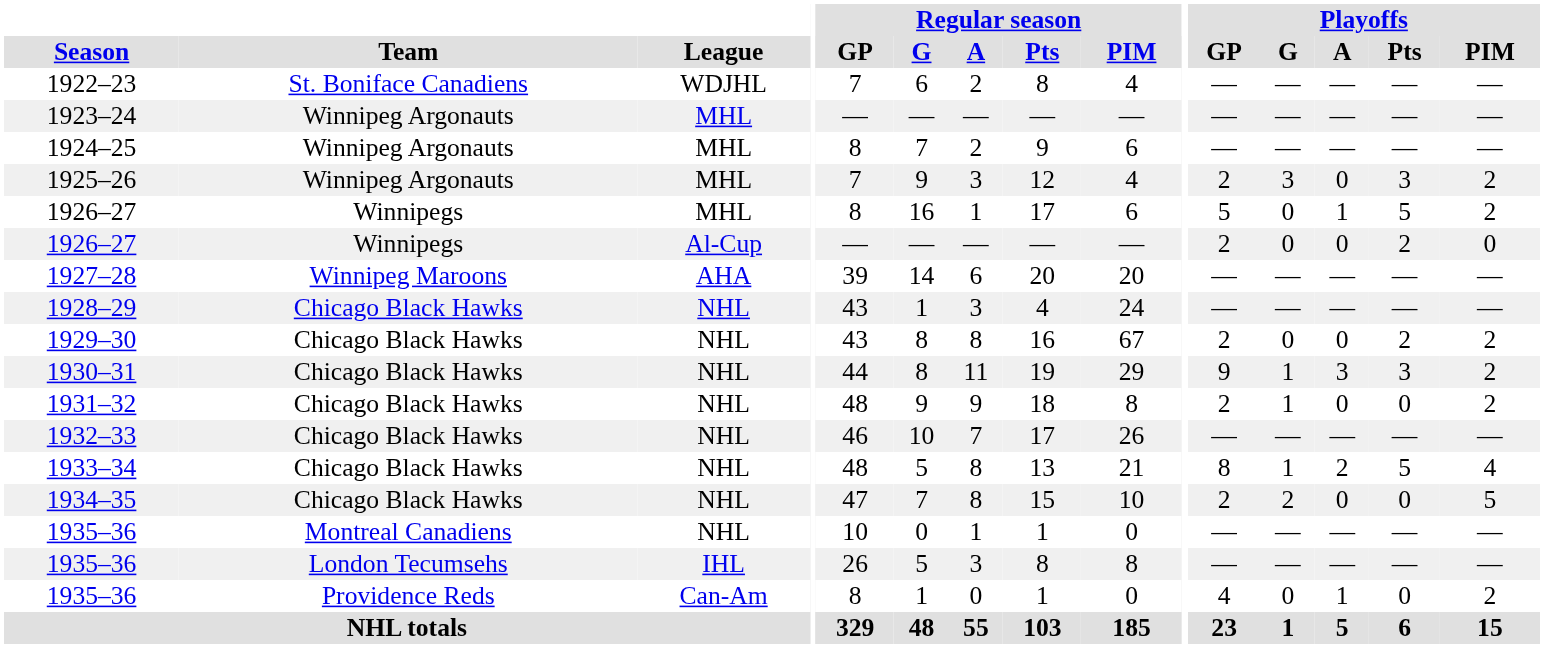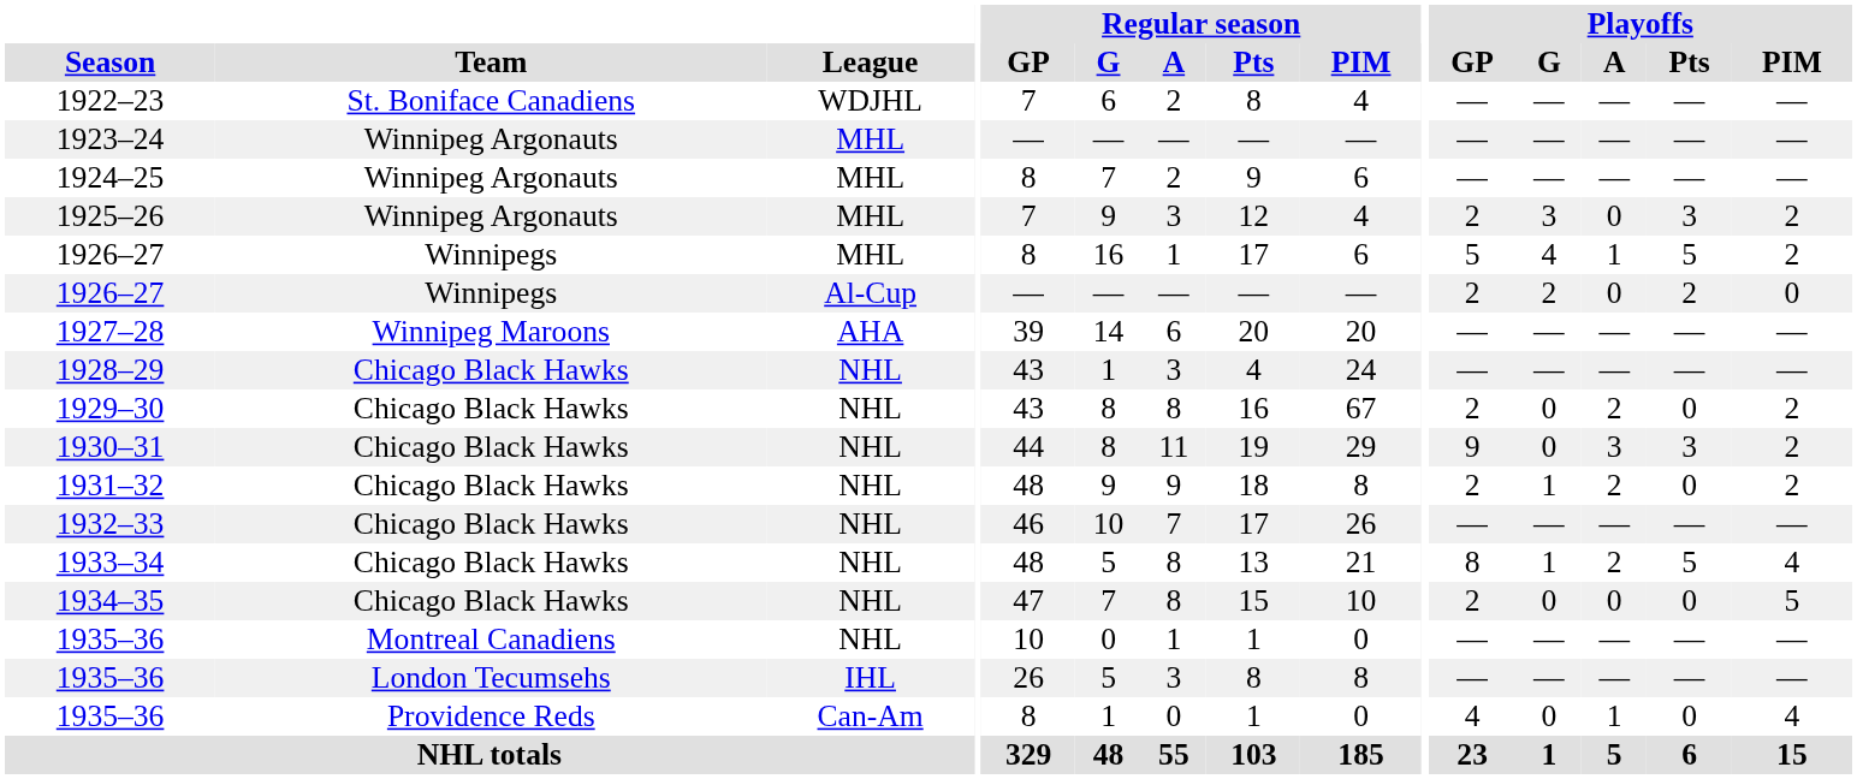 <table border="0" cellpadding="1" cellspacing="0" style="text-align:center; width:60em">
 <tr bgcolor="#e0e0e0">
 <th colspan="3" bgcolor="#ffffff"></th>
 <th rowspan="100" bgcolor="#ffffff"></th>
 <th colspan="5"><a href='#'>Regular season</a></th>
 <th rowspan="100" bgcolor="#ffffff"></th>
 <th colspan="5"><a href='#'>Playoffs</a></th>
 </tr>
 <tr bgcolor="#e0e0e0">
 <th><a href='#'>Season</a></th>
 <th>Team</th>
 <th>League</th>
 <th>GP</th>
 <th><a href='#'>G</a></th>
 <th><a href='#'>A</a></th>
 <th><a href='#'>Pts</a></th>
 <th><a href='#'>PIM</a></th>
 <th>GP</th>
 <th>G</th>
 <th>A</th>
 <th>Pts</th>
 <th>PIM</th>
 </tr>
 <tr>
 <td>1922–23</td>
 <td><a href='#'>St. Boniface Canadiens</a></td>
 <td>WDJHL</td>
 <td>7</td>
 <td>6</td>
 <td>2</td>
 <td>8</td>
 <td>4</td>
 <td>—</td>
 <td>—</td>
 <td>—</td>
 <td>—</td>
 <td>—</td>
 </tr>
 <tr bgcolor="#f0f0f0">
 <td>1923–24</td>
 <td>Winnipeg Argonauts</td>
 <td><a href='#'>MHL</a></td>
 <td>—</td>
 <td>—</td>
 <td>—</td>
 <td>—</td>
 <td>—</td>
 <td>—</td>
 <td>—</td>
 <td>—</td>
 <td>—</td>
 <td>—</td>
 </tr>
 <tr>
 <td>1924–25</td>
 <td>Winnipeg Argonauts</td>
 <td>MHL</td>
 <td>8</td>
 <td>7</td>
 <td>2</td>
 <td>9</td>
 <td>6</td>
 <td>—</td>
 <td>—</td>
 <td>—</td>
 <td>—</td>
 <td>—</td>
 </tr>
 <tr bgcolor="#f0f0f0">
 <td>1925–26</td>
 <td>Winnipeg Argonauts</td>
 <td>MHL</td>
 <td>7</td>
 <td>9</td>
 <td>3</td>
 <td>12</td>
 <td>4</td>
 <td>2</td>
 <td>3</td>
 <td>0</td>
 <td>3</td>
 <td>2</td>
 </tr>
 <tr>
 <td>1926–27</td>
 <td>Winnipegs</td>
 <td>MHL</td>
 <td>8</td>
 <td>16</td>
 <td>1</td>
 <td>17</td>
 <td>6</td>
 <td>5</td>
-<td>0</td>
+<td>4</td>
 <td>1</td>
 <td>5</td>
 <td>2</td>
 </tr>
 <tr bgcolor="#f0f0f0">
 <td><a href='#'>1926–27</a></td>
 <td>Winnipegs</td>
 <td><a href='#'>Al-Cup</a></td>
 <td>—</td>
 <td>—</td>
 <td>—</td>
 <td>—</td>
 <td>—</td>
 <td>2</td>
-<td>0</td>
+<td>2</td>
 <td>0</td>
 <td>2</td>
 <td>0</td>
 </tr>
 <tr>
 <td><a href='#'>1927–28</a></td>
 <td><a href='#'>Winnipeg Maroons</a></td>
 <td><a href='#'>AHA</a></td>
 <td>39</td>
 <td>14</td>
 <td>6</td>
 <td>20</td>
 <td>20</td>
 <td>—</td>
 <td>—</td>
 <td>—</td>
 <td>—</td>
 <td>—</td>
 </tr>
 <tr bgcolor="#f0f0f0">
 <td><a href='#'>1928–29</a></td>
 <td><a href='#'>Chicago Black Hawks</a></td>
 <td><a href='#'>NHL</a></td>
 <td>43</td>
 <td>1</td>
 <td>3</td>
 <td>4</td>
 <td>24</td>
 <td>—</td>
 <td>—</td>
 <td>—</td>
 <td>—</td>
 <td>—</td>
 </tr>
 <tr>
 <td><a href='#'>1929–30</a></td>
 <td>Chicago Black Hawks</td>
 <td>NHL</td>
 <td>43</td>
 <td>8</td>
 <td>8</td>
 <td>16</td>
 <td>67</td>
 <td>2</td>
 <td>0</td>
+<td>2</td>
 <td>0</td>
-<td>2</td>
 <td>2</td>
 </tr>
 <tr bgcolor="#f0f0f0">
 <td><a href='#'>1930–31</a></td>
 <td>Chicago Black Hawks</td>
 <td>NHL</td>
 <td>44</td>
 <td>8</td>
 <td>11</td>
 <td>19</td>
 <td>29</td>
 <td>9</td>
-<td>1</td>
+<td>0</td>
 <td>3</td>
 <td>3</td>
 <td>2</td>
 </tr>
 <tr>
 <td><a href='#'>1931–32</a></td>
 <td>Chicago Black Hawks</td>
 <td>NHL</td>
 <td>48</td>
 <td>9</td>
 <td>9</td>
 <td>18</td>
 <td>8</td>
 <td>2</td>
 <td>1</td>
-<td>0</td>
+<td>2</td>
 <td>0</td>
 <td>2</td>
 </tr>
 <tr bgcolor="#f0f0f0">
 <td><a href='#'>1932–33</a></td>
 <td>Chicago Black Hawks</td>
 <td>NHL</td>
 <td>46</td>
 <td>10</td>
 <td>7</td>
 <td>17</td>
 <td>26</td>
 <td>—</td>
 <td>—</td>
 <td>—</td>
 <td>—</td>
 <td>—</td>
 </tr>
 <tr>
 <td><a href='#'>1933–34</a></td>
 <td>Chicago Black Hawks</td>
 <td>NHL</td>
 <td>48</td>
 <td>5</td>
 <td>8</td>
 <td>13</td>
 <td>21</td>
 <td>8</td>
 <td>1</td>
 <td>2</td>
 <td>5</td>
 <td>4</td>
 </tr>
 <tr bgcolor="#f0f0f0">
 <td><a href='#'>1934–35</a></td>
 <td>Chicago Black Hawks</td>
 <td>NHL</td>
 <td>47</td>
 <td>7</td>
 <td>8</td>
 <td>15</td>
 <td>10</td>
 <td>2</td>
-<td>2</td>
+<td>0</td>
 <td>0</td>
 <td>0</td>
 <td>5</td>
 </tr>
 <tr>
 <td><a href='#'>1935–36</a></td>
 <td><a href='#'>Montreal Canadiens</a></td>
 <td>NHL</td>
 <td>10</td>
 <td>0</td>
 <td>1</td>
 <td>1</td>
 <td>0</td>
 <td>—</td>
 <td>—</td>
 <td>—</td>
 <td>—</td>
 <td>—</td>
 </tr>
 <tr bgcolor="#f0f0f0">
 <td><a href='#'>1935–36</a></td>
 <td><a href='#'>London Tecumsehs</a></td>
 <td><a href='#'>IHL</a></td>
 <td>26</td>
 <td>5</td>
 <td>3</td>
 <td>8</td>
 <td>8</td>
 <td>—</td>
 <td>—</td>
 <td>—</td>
 <td>—</td>
 <td>—</td>
 </tr>
 <tr>
 <td><a href='#'>1935–36</a></td>
 <td><a href='#'>Providence Reds</a></td>
 <td><a href='#'>Can-Am</a></td>
 <td>8</td>
 <td>1</td>
 <td>0</td>
 <td>1</td>
 <td>0</td>
 <td>4</td>
 <td>0</td>
 <td>1</td>
 <td>0</td>
-<td>2</td>
+<td>4</td>
 </tr>
 <tr bgcolor="#e0e0e0">
 <th colspan="3">NHL totals</th>
 <th>329</th>
 <th>48</th>
 <th>55</th>
 <th>103</th>
 <th>185</th>
 <th>23</th>
 <th>1</th>
 <th>5</th>
 <th>6</th>
 <th>15</th>
 </tr>
 </table>
